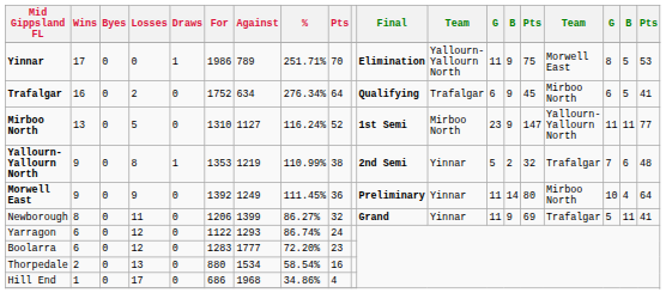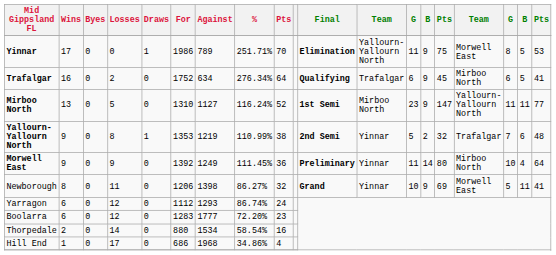 <table style="font-size: 85%; text-align: left;" class="wikitable">
 <tr>
 <th style="color:crimson">Mid Gippsland FL</th>
 <th style="color:crimson">Wins</th>
 <th style="color:crimson">Byes</th>
 <th style="color:crimson">Losses</th>
 <th style="color:crimson">Draws</th>
 <th style="color:crimson">For</th>
 <th style="color:crimson">Against</th>
 <th style="color:crimson">%</th>
 <th style="color:crimson">Pts</th>
 <th></th>
 <th style="color:green">Final</th>
 <th style="color:green">Team</th>
 <th style="color:green">G</th>
 <th style="color:green">B</th>
 <th style="color:green">Pts</th>
 <th style="color:green">Team</th>
 <th style="color:green">G</th>
 <th style="color:green">B</th>
 <th style="color:green">Pts</th>
 </tr>
 <tr>
 </tr>
 <tr>
 </tr>
 <tr>
 <td><strong>	Yinnar	</strong></td>
 <td>17</td>
 <td>0</td>
 <td>0</td>
 <td>1</td>
 <td>1986</td>
 <td>789</td>
 <td>251.71%</td>
 <td>70</td>
 <td></td>
 <td><strong>Elimination</strong></td>
 <td>Yallourn-Yallourn North</td>
 <td>11</td>
 <td>9</td>
 <td>75</td>
 <td>Morwell East</td>
 <td>8</td>
 <td>5</td>
 <td>53</td>
 </tr>
 <tr>
 <td><strong>	Trafalgar	</strong></td>
 <td>16</td>
 <td>0</td>
 <td>2</td>
 <td>0</td>
 <td>1752</td>
 <td>634</td>
 <td>276.34%</td>
 <td>64</td>
 <td></td>
 <td><strong>Qualifying</strong></td>
 <td>Trafalgar</td>
 <td>6</td>
 <td>9</td>
 <td>45</td>
 <td>Mirboo North</td>
 <td>6</td>
 <td>5</td>
 <td>41</td>
 </tr>
 <tr>
 <td><strong>	Mirboo North	</strong></td>
 <td>13</td>
 <td>0</td>
 <td>5</td>
 <td>0</td>
 <td>1310</td>
 <td>1127</td>
 <td>116.24%</td>
 <td>52</td>
 <td></td>
 <td><strong>1st Semi</strong></td>
 <td>Mirboo North</td>
 <td>23</td>
 <td>9</td>
 <td>147</td>
 <td>Yallourn-Yallourn North</td>
 <td>11</td>
 <td>11</td>
 <td>77</td>
 </tr>
 <tr>
 <td><strong>	Yallourn-Yallourn North	</strong></td>
 <td>9</td>
 <td>0</td>
 <td>8</td>
 <td>1</td>
 <td>1353</td>
 <td>1219</td>
 <td>110.99%</td>
 <td>38</td>
 <td></td>
 <td><strong>2nd Semi</strong></td>
 <td>Yinnar</td>
 <td>5</td>
 <td>2</td>
 <td>32</td>
 <td>Trafalgar</td>
 <td>7</td>
 <td>6</td>
 <td>48</td>
 </tr>
 <tr>
 <td><strong>	Morwell East	</strong></td>
 <td>9</td>
 <td>0</td>
 <td>9</td>
 <td>0</td>
 <td>1392</td>
 <td>1249</td>
 <td>111.45%</td>
 <td>36</td>
 <td></td>
 <td><strong>Preliminary</strong></td>
 <td>Yinnar</td>
 <td>11</td>
 <td>14</td>
 <td>80</td>
 <td>Mirboo North</td>
 <td>10</td>
 <td>4</td>
 <td>64</td>
 </tr>
 <tr>
 <td>Newborough</td>
 <td>8</td>
 <td>0</td>
 <td>11</td>
 <td>0</td>
 <td>1206</td>
-<td>1399</td>
+<td>1398</td>
 <td>86.27%</td>
 <td>32</td>
 <td></td>
 <td><strong>Grand</strong></td>
 <td>Yinnar</td>
-<td>11</td>
+<td>10</td>
 <td>9</td>
 <td>69</td>
-<td>Trafalgar</td>
+<td>Morwell East</td>
 <td>5</td>
 <td>11</td>
 <td>41</td>
 </tr>
 <tr>
 <td>Yarragon</td>
 <td>6</td>
 <td>0</td>
 <td>12</td>
 <td>0</td>
-<td>1122</td>
+<td>1112</td>
 <td>1293</td>
 <td>86.74%</td>
 <td>24</td>
 <td></td>
 </tr>
 <tr>
 <td>Boolarra</td>
 <td>6</td>
 <td>0</td>
 <td>12</td>
 <td>0</td>
 <td>1283</td>
 <td>1777</td>
 <td>72.20%</td>
 <td>23</td>
 <td></td>
 </tr>
 <tr>
 <td>Thorpedale</td>
 <td>2</td>
 <td>0</td>
-<td>13</td>
+<td>14</td>
 <td>0</td>
 <td>880</td>
 <td>1534</td>
 <td>58.54%</td>
 <td>16</td>
 <td></td>
 </tr>
 <tr>
 <td>Hill End</td>
 <td>1</td>
 <td>0</td>
 <td>17</td>
 <td>0</td>
 <td>686</td>
 <td>1968</td>
 <td>34.86%</td>
 <td>4</td>
 <td></td>
 </tr>
 <tr>
 </tr>
 </table>
